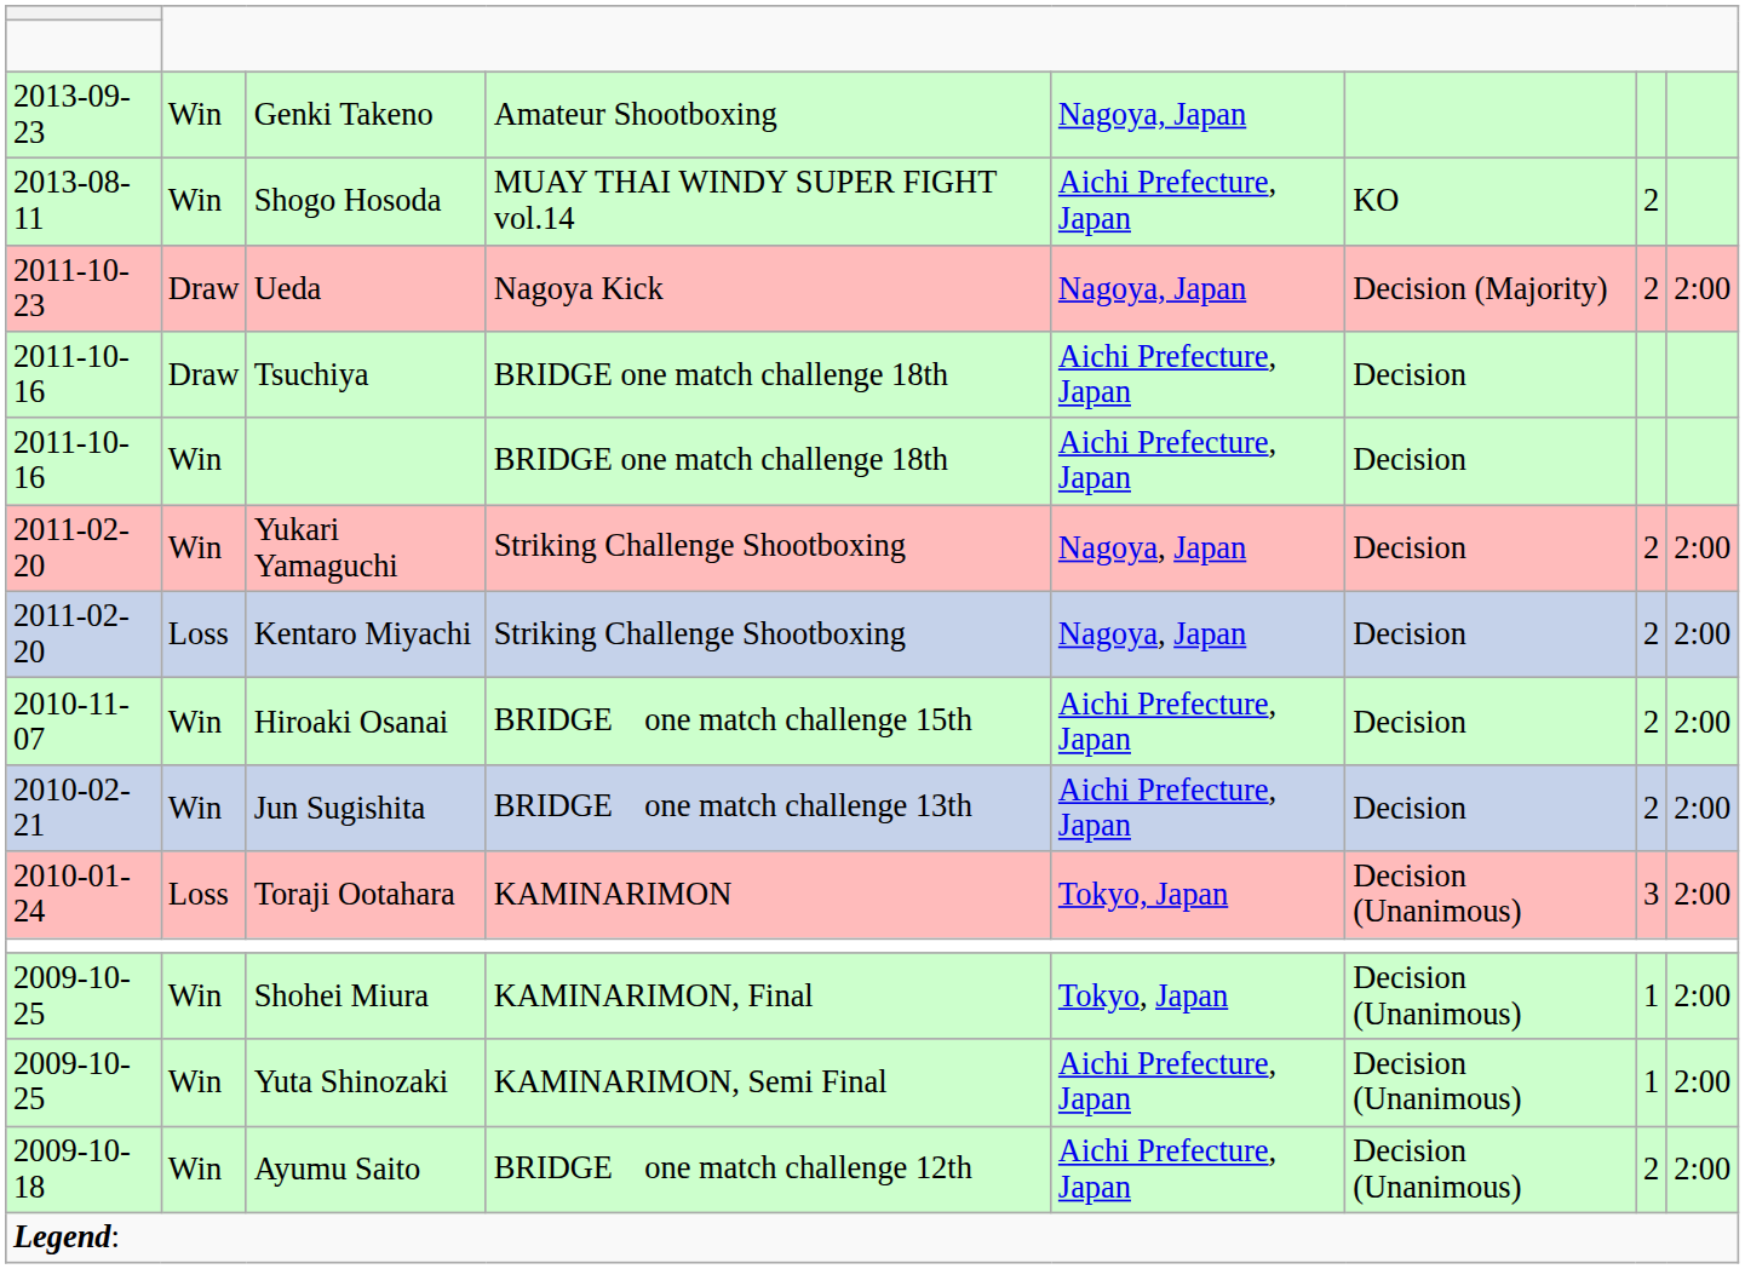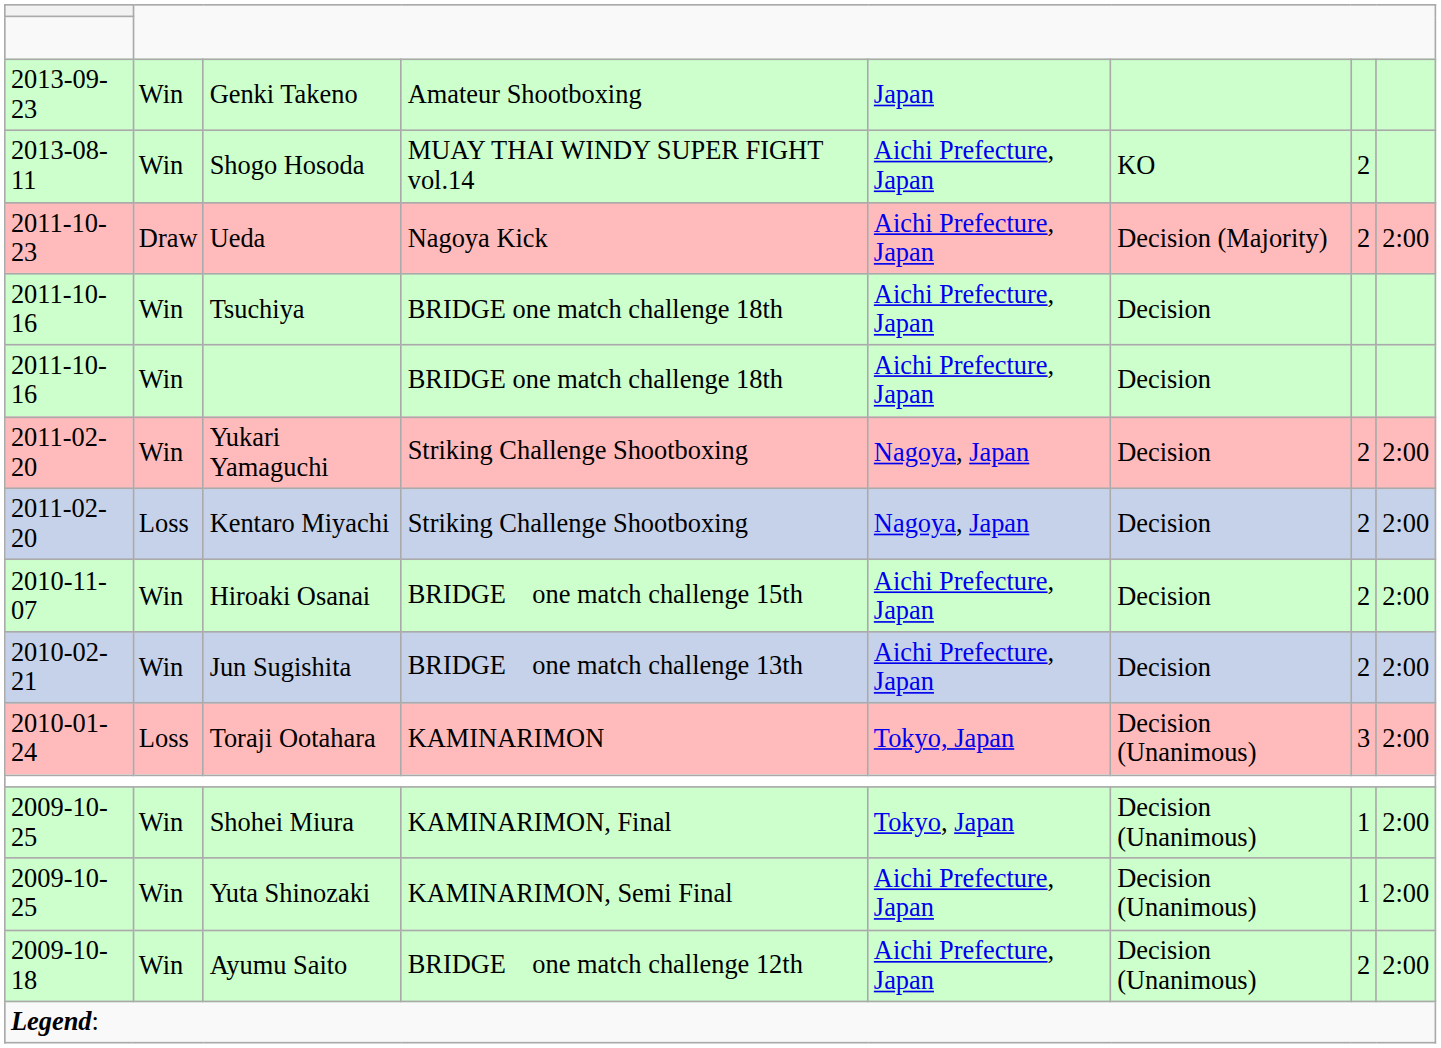 <table class="wikitable mw-collapsible mw-collapsed">
 <tr>
 <th></th>
 </tr>
 <tr>
 <td><br></td>
 </tr>
 <tr style="background:#CCFFCC;">
 <td>2013-09-23</td>
 <td>Win</td>
 <td align=left> Genki Takeno</td>
 <td>Amateur Shootboxing</td>
-<td><a href='#'>Nagoya, Japan</a></td>
+<td><a href='#'>Japan</a></td>
 <td></td>
 <td></td>
 <td></td>
 </tr>
 <tr style="background:#CCFFCC;">
 <td>2013-08-11</td>
 <td>Win</td>
 <td align=left> Shogo Hosoda</td>
 <td>MUAY THAI WINDY SUPER FIGHT vol.14</td>
 <td><a href='#'>Aichi Prefecture</a>, <a href='#'>Japan</a></td>
 <td>KO</td>
 <td>2</td>
 <td></td>
 </tr>
 <tr style="background:#FFBBBB;">
 <td>2011-10-23</td>
 <td>Draw</td>
 <td align=left> Ueda</td>
 <td>Nagoya Kick</td>
-<td><a href='#'>Nagoya, Japan</a></td>
+<td><a href='#'>Aichi Prefecture</a>, <a href='#'>Japan</a></td>
 <td>Decision (Majority)</td>
 <td>2</td>
 <td>2:00</td>
 </tr>
 <tr style="background:#CCFFCC;">
 <td>2011-10-16</td>
-<td>Draw</td>
+<td>Win</td>
 <td align=left> Tsuchiya</td>
 <td>BRIDGE one match challenge 18th　</td>
 <td><a href='#'>Aichi Prefecture</a>, <a href='#'>Japan</a></td>
 <td>Decision</td>
 <td></td>
 <td></td>
 </tr>
 <tr style="background:#CCFFCC;">
 <td>2011-10-16</td>
 <td>Win</td>
 <td align=left></td>
 <td>BRIDGE one match challenge 18th　</td>
 <td><a href='#'>Aichi Prefecture</a>, <a href='#'>Japan</a></td>
 <td>Decision</td>
 <td></td>
 <td></td>
 </tr>
 <tr style="background:#FFBBBB;">
 <td>2011-02-20</td>
 <td>Win</td>
 <td align=left> Yukari Yamaguchi</td>
 <td>Striking Challenge Shootboxing　</td>
 <td><a href='#'>Nagoya</a>, <a href='#'>Japan</a></td>
 <td>Decision</td>
 <td>2</td>
 <td>2:00</td>
 </tr>
 <tr style="background:#c5d2ea;">
 <td>2011-02-20</td>
 <td>Loss</td>
 <td align=left> Kentaro Miyachi</td>
 <td>Striking Challenge Shootboxing　</td>
 <td><a href='#'>Nagoya</a>, <a href='#'>Japan</a></td>
 <td>Decision</td>
 <td>2</td>
 <td>2:00</td>
 </tr>
 <tr style="background:#CCFFCC;">
 <td>2010-11-07</td>
 <td>Win</td>
 <td align=left> Hiroaki Osanai</td>
 <td>BRIDGE　one match challenge 15th</td>
 <td><a href='#'>Aichi Prefecture</a>, <a href='#'>Japan</a></td>
 <td>Decision</td>
 <td>2</td>
 <td>2:00</td>
 </tr>
 <tr style="background:#c5d2ea;">
 <td>2010-02-21</td>
 <td>Win</td>
 <td align=left> Jun Sugishita</td>
 <td>BRIDGE　one match challenge 13th</td>
 <td><a href='#'>Aichi Prefecture</a>, <a href='#'>Japan</a></td>
 <td>Decision</td>
 <td>2</td>
 <td>2:00</td>
 </tr>
 <tr style="background:#FFBBBB;">
 <td>2010-01-24</td>
 <td>Loss</td>
 <td align=left> Toraji Ootahara</td>
 <td>KAMINARIMON</td>
 <td><a href='#'>Tokyo, Japan</a></td>
 <td>Decision (Unanimous)</td>
 <td>3</td>
 <td>2:00</td>
 </tr>
 <tr>
 <th style=background:white colspan=9></th>
 </tr>
 <tr style="background:#cfc;">
 <td>2009-10-25</td>
 <td>Win</td>
 <td align=left> Shohei Miura</td>
 <td>KAMINARIMON, Final</td>
 <td><a href='#'>Tokyo</a>, <a href='#'>Japan</a></td>
 <td>Decision (Unanimous)</td>
 <td>1</td>
 <td>2:00</td>
 </tr>
 <tr style="background:#cfc;">
 <td>2009-10-25</td>
 <td>Win</td>
 <td align=left> Yuta Shinozaki</td>
 <td>KAMINARIMON, Semi Final</td>
 <td><a href='#'>Aichi Prefecture</a>, <a href='#'>Japan</a></td>
 <td>Decision (Unanimous)</td>
 <td>1</td>
 <td>2:00</td>
 </tr>
 <tr style="background:#CCFFCC;">
 <td>2009-10-18</td>
 <td>Win</td>
 <td align=left> Ayumu Saito</td>
 <td>BRIDGE　one match challenge 12th</td>
 <td><a href='#'>Aichi Prefecture</a>, <a href='#'>Japan</a></td>
 <td>Decision (Unanimous)</td>
 <td>2</td>
 <td>2:00</td>
 </tr>
 <tr>
 <td colspan=9><strong><em>Legend</em></strong>:    <br></td>
 </tr>
 </table>
